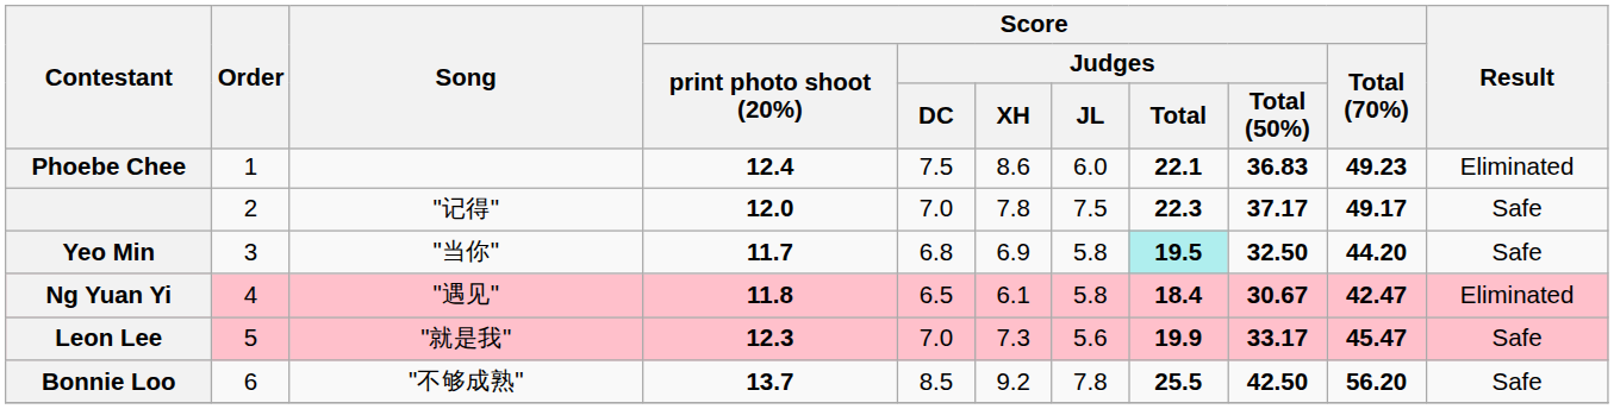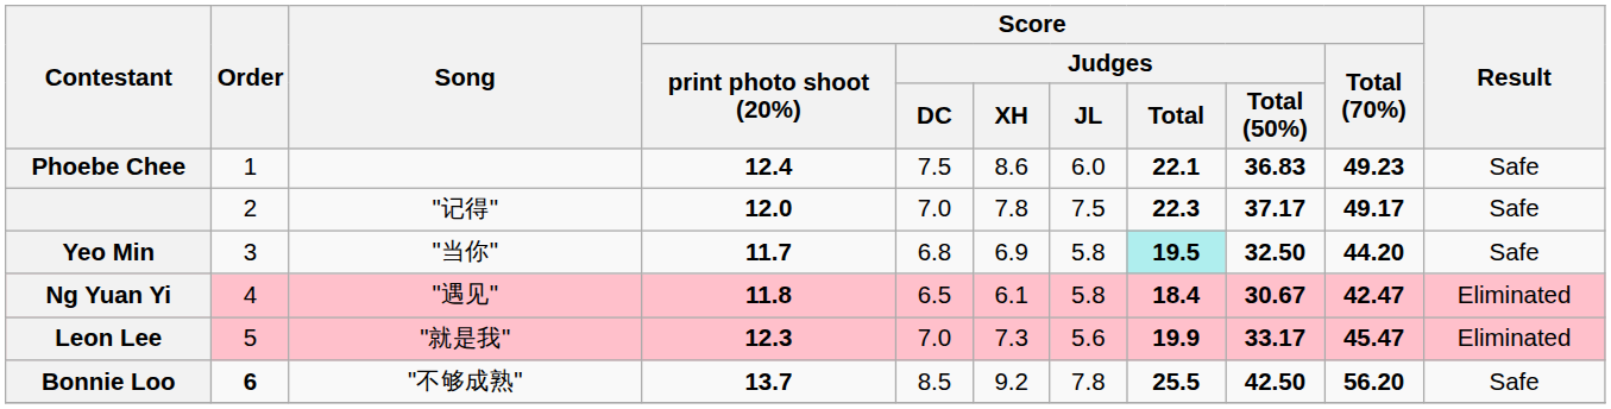 <table class="wikitable plainrowheaders" style="text-align:center;">
 <tr>
 <th rowspan=3 scope="col" style="width:8em;">Contestant</th>
 <th rowspan=3 scope="col">Order</th>
 <th rowspan=3 scope="col" style="width:14em;">Song</th>
 <th colspan=7>Score</th>
 <th rowspan=3 scope="col" style="width:7em;">Result</th>
 </tr>
 <tr>
 <th rowspan=2 scope="col" style="width:10em;"> print photo shoot<br>(20%)</th>
 <th colspan=5 scope="col">Judges</th>
 <th rowspan=2 style="width:3.6em;">Total<br>(70%)</th>
 </tr>
 <tr>
 <th style="width:2.7em;">DC</th>
 <th style="width:2.7em;">XH</th>
 <th style="width:2.7em;">JL</th>
 <th style="width:3.6em;">Total</th>
 <th style="width:3.6em;">Total<br>(50%)</th>
 </tr>
 <tr>
 <th scope="row">Phoebe Chee</th>
 <td>1</td>
 <td></td>
 <td><strong>12.4</strong></td>
 <td>7.5</td>
 <td>8.6</td>
 <td>6.0</td>
 <td><strong>22.1</strong></td>
 <td><strong>36.83</strong></td>
 <td><strong>49.23</strong></td>
-<td>Eliminated</td>
+<td>Safe</td>
 </tr>
 <tr>
 <th scope="row"></th>
 <td>2</td>
 <td>"记得"</td>
 <td><strong>12.0</strong></td>
 <td>7.0</td>
 <td>7.8</td>
 <td>7.5</td>
 <td><strong>22.3</strong></td>
 <td><strong>37.17</strong></td>
 <td><strong>49.17</strong></td>
 <td>Safe</td>
 </tr>
 <tr>
 <th scope="row">Yeo Min</th>
 <td>3</td>
 <td>"当你"</td>
 <td><strong>11.7</strong></td>
 <td>6.8</td>
 <td>6.9</td>
 <td>5.8</td>
 <td style="background: paleturquoise;"><strong>19.5</strong></td>
 <td><strong>32.50</strong></td>
 <td><strong>44.20</strong></td>
 <td>Safe</td>
 </tr>
 <tr style="background:pink;">
 <th scope="row">Ng Yuan Yi</th>
 <td>4</td>
 <td>"遇见"</td>
 <td><strong>11.8</strong></td>
 <td>6.5</td>
 <td>6.1</td>
 <td>5.8</td>
 <td><strong>18.4</strong></td>
 <td><strong>30.67</strong></td>
 <td><strong>42.47</strong></td>
 <td>Eliminated</td>
 </tr>
 <tr style="background:pink;">
 <th scope="row">Leon Lee</th>
 <td>5</td>
 <td>"就是我"</td>
 <td><strong>12.3</strong></td>
 <td>7.0</td>
 <td>7.3</td>
 <td>5.6</td>
 <td><strong>19.9</strong></td>
 <td><strong>33.17</strong></td>
 <td><strong>45.47</strong></td>
-<td>Safe</td>
+<td>Eliminated</td>
 </tr>
 <tr>
 <th scope="row">Bonnie Loo</th>
-<td>6</td>
+<td><strong>6</strong></td>
 <td>"不够成熟"</td>
 <td><strong>13.7</strong></td>
 <td>8.5</td>
 <td>9.2</td>
 <td>7.8</td>
 <td><strong>25.5</strong></td>
 <td><strong>42.50</strong></td>
 <td><strong>56.20</strong></td>
 <td>Safe</td>
 </tr>
 <tr>
 </tr>
 </table>
